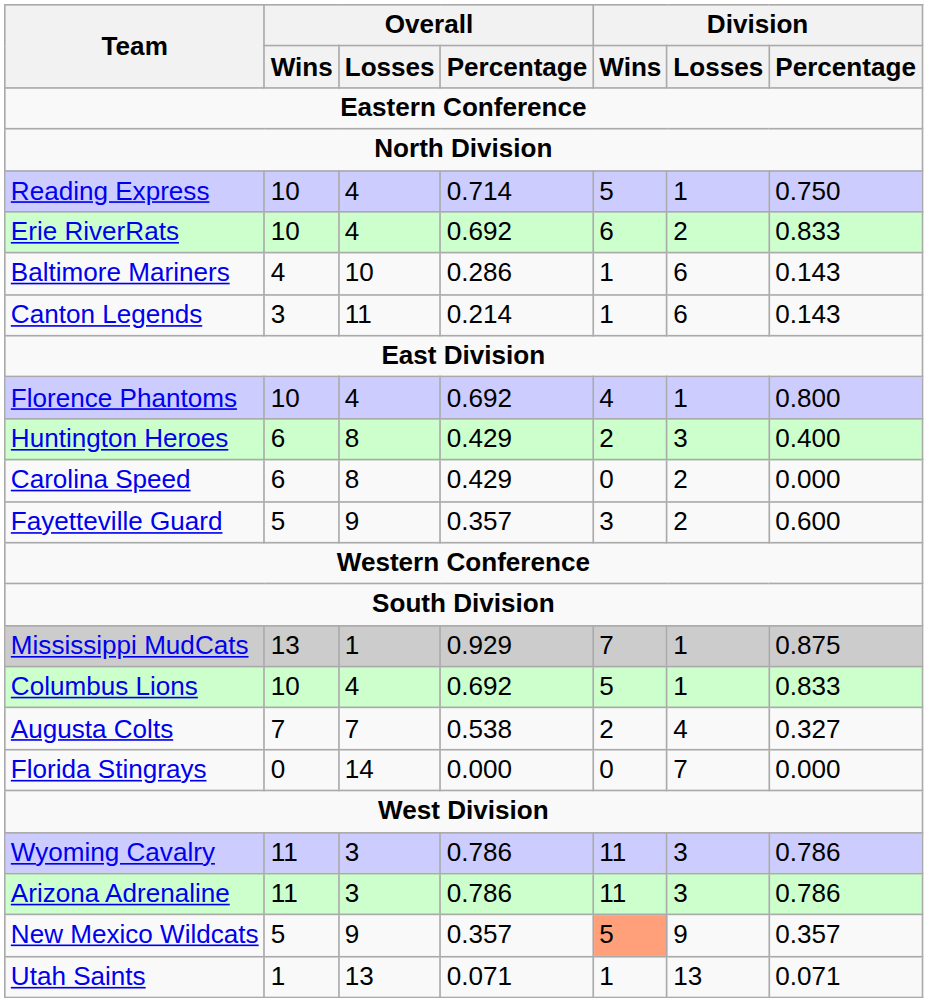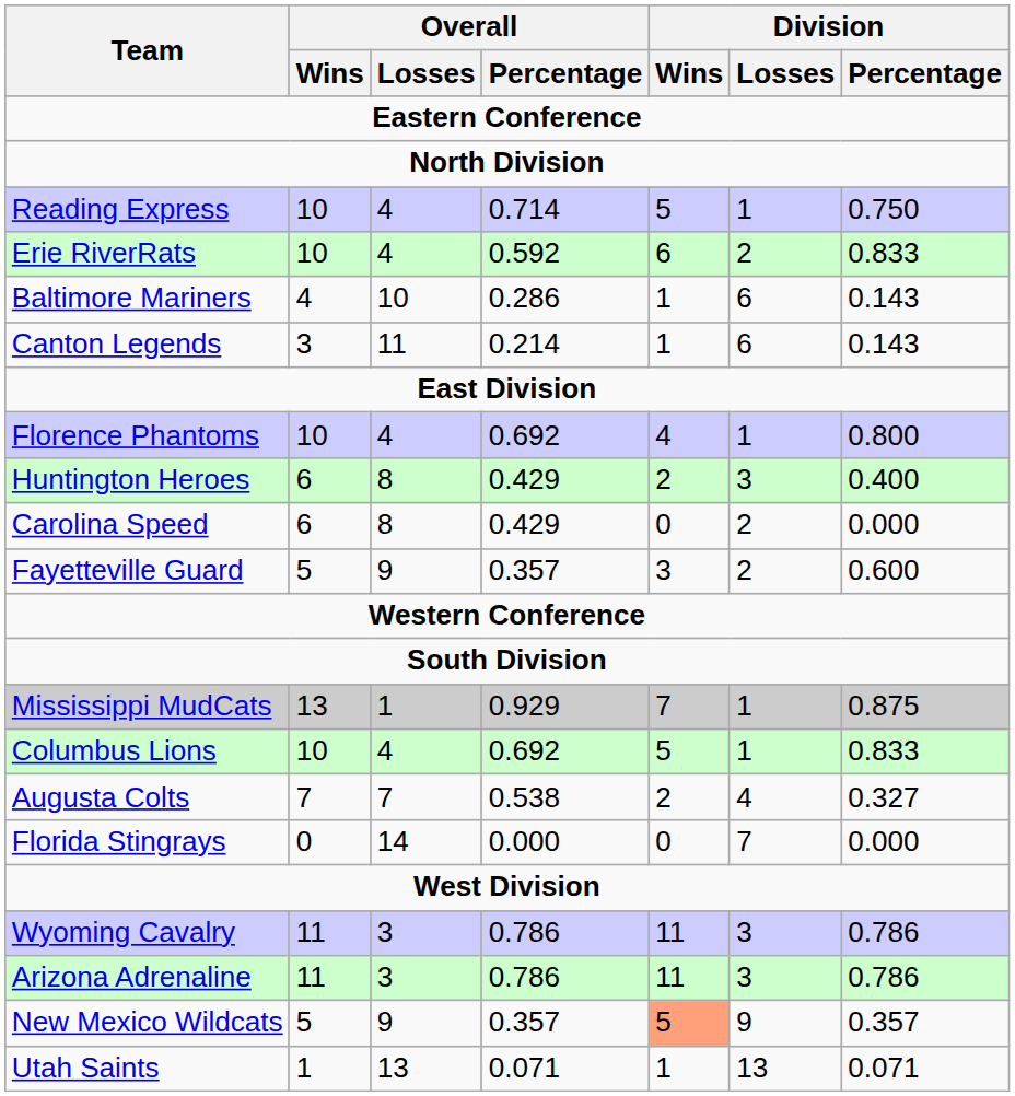 <table class="wikitable">
 <tr>
 <th rowspan="2" align="center">Team</th>
 <th colspan="3" align="center">Overall</th>
 <th colspan="3" align="center">Division</th>
 </tr>
 <tr>
 <th>Wins</th>
 <th>Losses</th>
 <th>Percentage</th>
 <th>Wins</th>
 <th>Losses</th>
 <th>Percentage</th>
 </tr>
 <tr>
 <td colspan="7" align="center"><strong>Eastern Conference</strong></td>
 </tr>
 <tr>
 <td colspan="7" align="center"><strong>North Division</strong></td>
 </tr>
 <tr bgcolor=#ccccff>
 <td><a href='#'>Reading Express</a></td>
 <td>10</td>
 <td>4</td>
 <td>0.714</td>
 <td>5</td>
 <td>1</td>
 <td>0.750</td>
 </tr>
 <tr bgcolor=#ccffcc>
 <td><a href='#'>Erie RiverRats</a></td>
 <td>10</td>
 <td>4</td>
-<td>0.692</td>
+<td>0.592</td>
 <td>6</td>
 <td>2</td>
 <td>0.833</td>
 </tr>
 <tr>
 <td><a href='#'>Baltimore Mariners</a></td>
 <td>4</td>
 <td>10</td>
 <td>0.286</td>
 <td>1</td>
 <td>6</td>
 <td>0.143</td>
 </tr>
 <tr>
 <td><a href='#'>Canton Legends</a></td>
 <td>3</td>
 <td>11</td>
 <td>0.214</td>
 <td>1</td>
 <td>6</td>
 <td>0.143</td>
 </tr>
 <tr>
 <td colspan="7" align="center"><strong>East Division</strong></td>
 </tr>
 <tr bgcolor=#ccccff>
 <td><a href='#'>Florence Phantoms</a></td>
 <td>10</td>
 <td>4</td>
 <td>0.692</td>
 <td>4</td>
 <td>1</td>
 <td>0.800</td>
 </tr>
 <tr bgcolor=#ccffcc>
 <td><a href='#'>Huntington Heroes</a></td>
 <td>6</td>
 <td>8</td>
 <td>0.429</td>
 <td>2</td>
 <td>3</td>
 <td>0.400</td>
 </tr>
 <tr>
 <td><a href='#'>Carolina Speed</a></td>
 <td>6</td>
 <td>8</td>
 <td>0.429</td>
 <td>0</td>
 <td>2</td>
 <td>0.000</td>
 </tr>
 <tr>
 <td><a href='#'>Fayetteville Guard</a></td>
 <td>5</td>
 <td>9</td>
 <td>0.357</td>
 <td>3</td>
 <td>2</td>
 <td>0.600</td>
 </tr>
 <tr>
 <td colspan="7" align="center"><strong>Western Conference</strong></td>
 </tr>
 <tr>
 <td colspan="7" align="center"><strong>South Division</strong></td>
 </tr>
 <tr bgcolor=#cccccc>
 <td><a href='#'>Mississippi MudCats</a></td>
 <td>13</td>
 <td>1</td>
 <td>0.929</td>
 <td>7</td>
 <td>1</td>
 <td>0.875</td>
 </tr>
 <tr bgcolor=#ccffcc>
 <td><a href='#'>Columbus Lions</a></td>
 <td>10</td>
 <td>4</td>
 <td>0.692</td>
 <td>5</td>
 <td>1</td>
 <td>0.833</td>
 </tr>
 <tr>
 <td><a href='#'>Augusta Colts</a></td>
 <td>7</td>
 <td>7</td>
 <td>0.538</td>
 <td>2</td>
 <td>4</td>
 <td>0.327</td>
 </tr>
 <tr>
 <td><a href='#'>Florida Stingrays</a></td>
 <td>0</td>
 <td>14</td>
 <td>0.000</td>
 <td>0</td>
 <td>7</td>
 <td>0.000</td>
 </tr>
 <tr>
 <td colspan="7" align="center"><strong>West Division</strong></td>
 </tr>
 <tr bgcolor=#ccccff>
 <td><a href='#'>Wyoming Cavalry</a></td>
 <td>11</td>
 <td>3</td>
 <td>0.786</td>
 <td>11</td>
 <td>3</td>
 <td>0.786</td>
 </tr>
 <tr bgcolor=#ccffcc>
 <td><a href='#'>Arizona Adrenaline</a></td>
 <td>11</td>
 <td>3</td>
 <td>0.786</td>
 <td>11</td>
 <td>3</td>
 <td>0.786</td>
 </tr>
 <tr>
 <td><a href='#'>New Mexico Wildcats</a></td>
 <td>5</td>
 <td>9</td>
 <td>0.357</td>
 <td style="background: lightsalmon;">5</td>
 <td>9</td>
 <td>0.357</td>
 </tr>
 <tr>
 <td><a href='#'>Utah Saints</a></td>
 <td>1</td>
 <td>13</td>
 <td>0.071</td>
 <td>1</td>
 <td>13</td>
 <td>0.071</td>
 </tr>
 </table>
